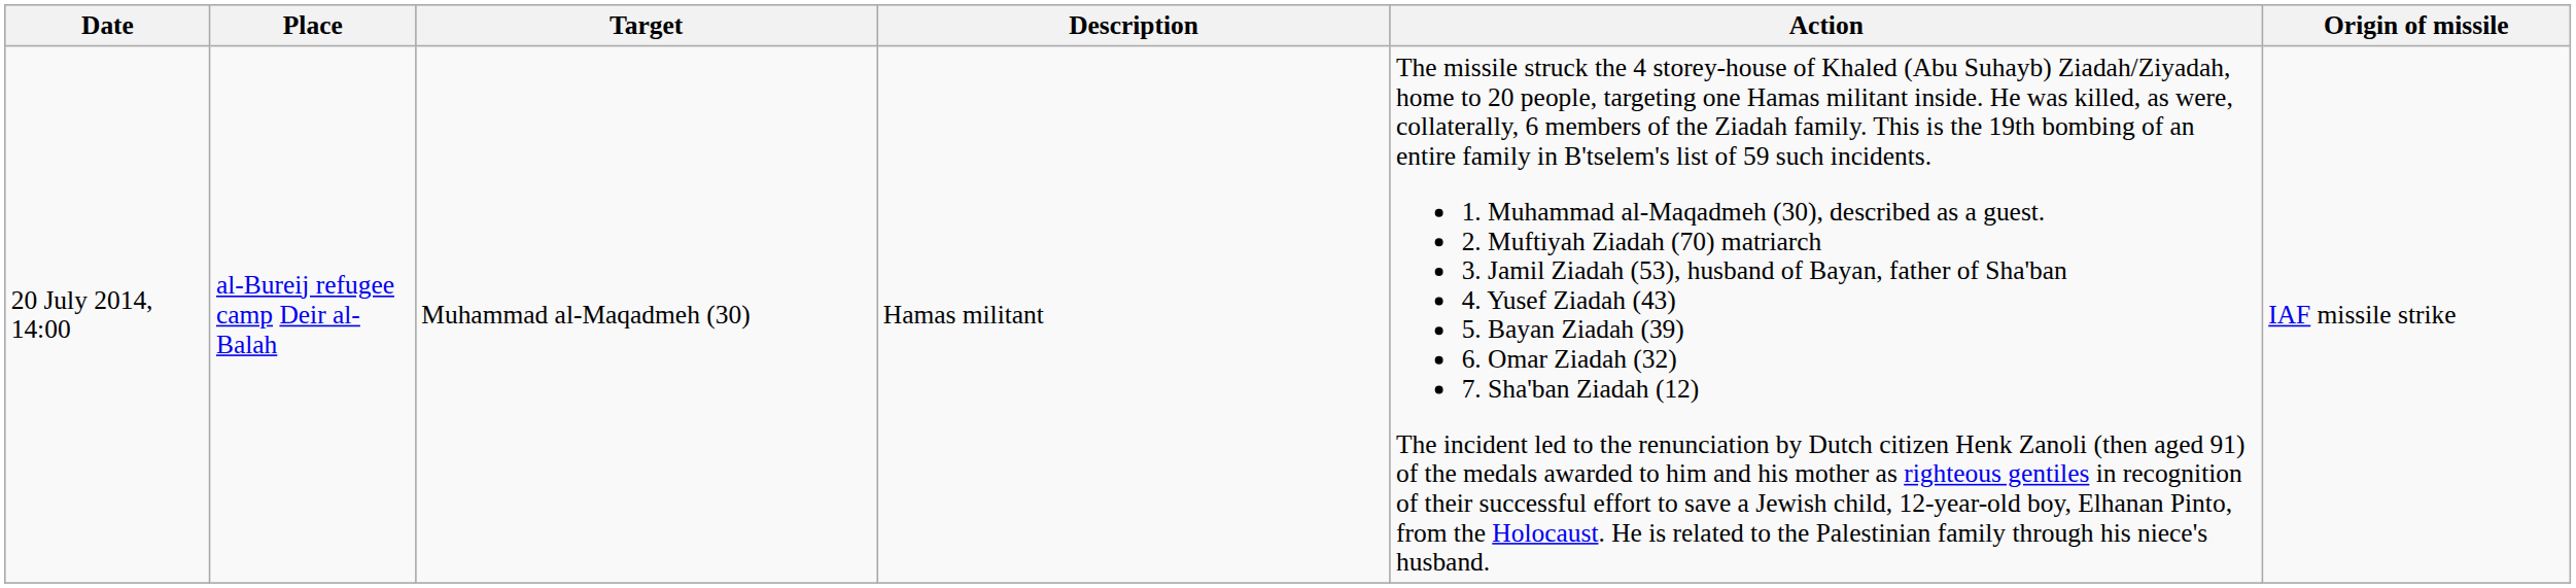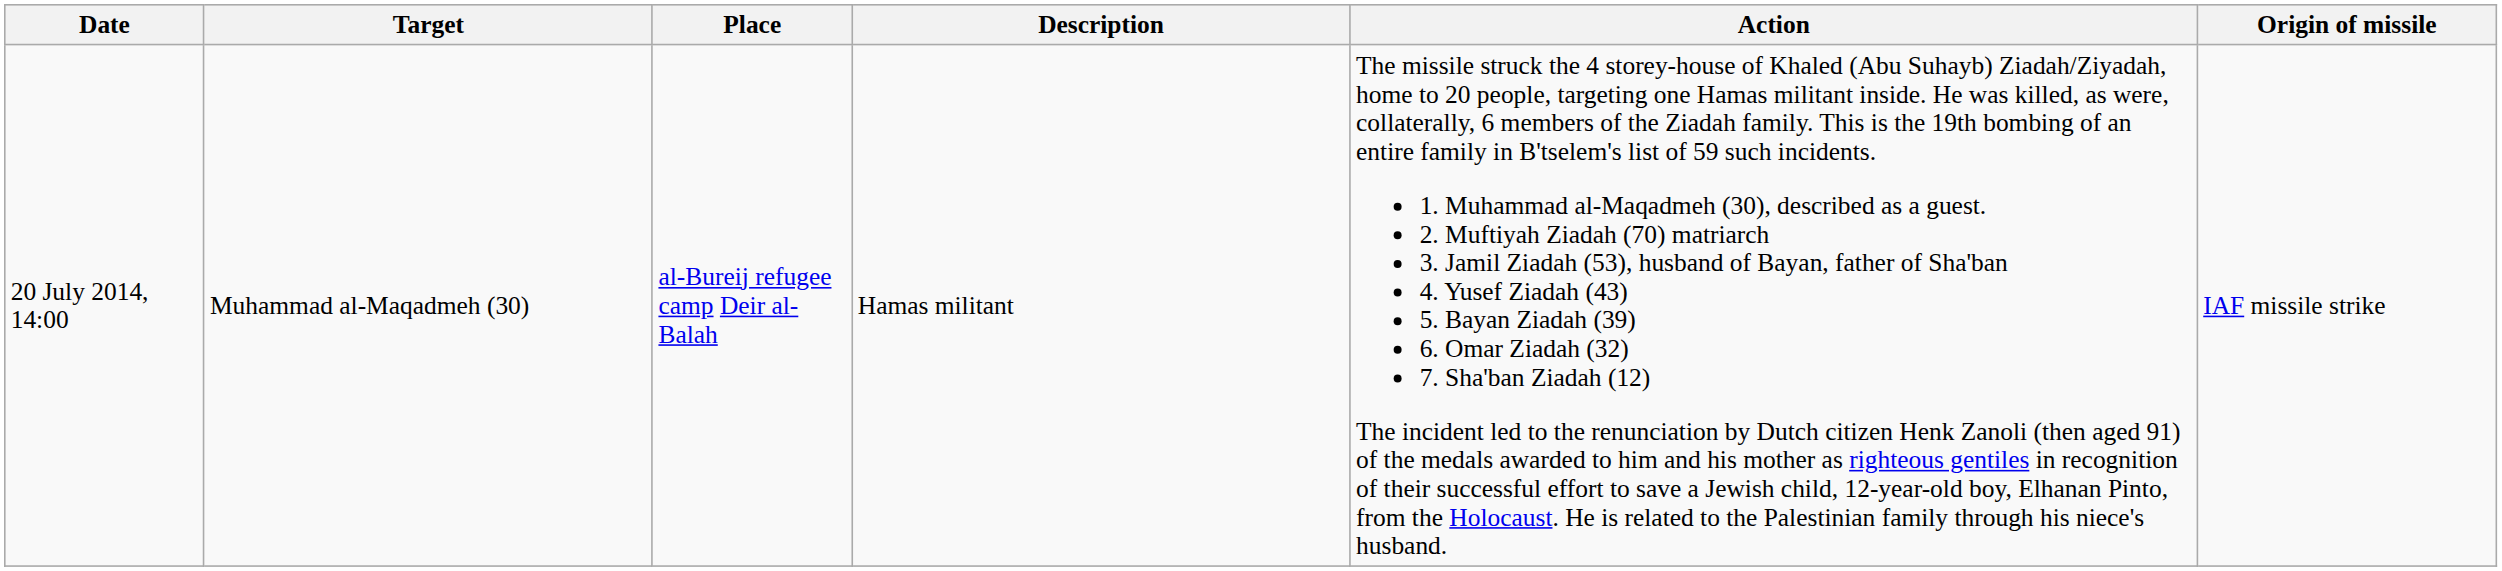 <table class="wikitable sortable">
 <tr>
 <th style="width:8%;">Date</th>
+<th style="width:18%;">Target</th>
 <th style="width:8%;">Place</th>
-<th style="width:18%;">Target</th>
 <th style="width:20%;">Description</th>
 <th>Action</th>
 <th style="width:12%;">Origin of missile</th>
 </tr>
 <tr>
 <td>20 July 2014, 14:00</td>
+<td>Muhammad al-Maqadmeh (30)</td>
 <td><a href='#'>al-Bureij refugee camp</a> <a href='#'>Deir al-Balah</a></td>
-<td>Muhammad al-Maqadmeh (30)</td>
 <td>Hamas militant</td>
 <td>The missile struck the 4 storey-house of Khaled (Abu Suhayb) Ziadah/Ziyadah, home to 20 people, targeting one Hamas militant inside. He was killed, as were, collaterally, 6 members of the Ziadah family. This is the 19th bombing of an entire family in B'tselem's list of 59 such incidents.<br><ul><li>1. Muhammad al-Maqadmeh (30), described as a guest.</li><li>2. Muftiyah Ziadah (70) matriarch</li><li>3. Jamil Ziadah (53), husband of Bayan, father of Sha'ban</li><li>4. Yusef Ziadah (43)</li><li>5. Bayan Ziadah (39)</li><li>6. Omar Ziadah (32)</li><li>7. Sha'ban Ziadah (12)</li></ul>The incident led to the renunciation by Dutch citizen Henk Zanoli (then aged 91) of the medals awarded to him and his mother as <a href='#'>righteous gentiles</a> in recognition of their successful effort to save a Jewish child, 12-year-old boy, Elhanan Pinto, from the <a href='#'>Holocaust</a>. He is related to the Palestinian family through his niece's husband.</td>
 <td><a href='#'>IAF</a> missile strike</td>
 </tr>
 </table>
